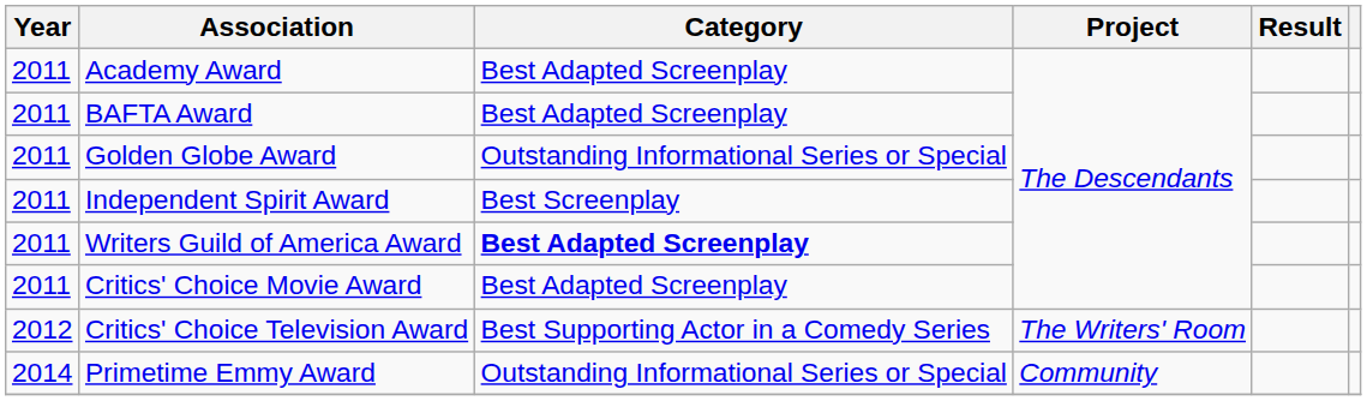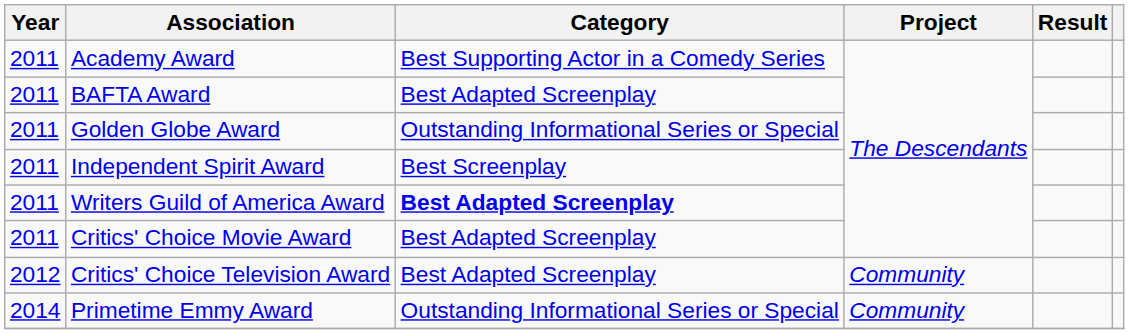 <table class="wikitable sortable">
 <tr>
 <th>Year</th>
 <th>Association</th>
 <th>Category</th>
 <th>Project</th>
 <th>Result</th>
 <th class=unsortable></th>
 </tr>
 <tr>
 <td><a href='#'>2011</a></td>
 <td><a href='#'>Academy Award</a></td>
-<td><a href='#'>Best Adapted Screenplay</a></td>
+<td><a href='#'>Best Supporting Actor in a Comedy Series</a></td>
 <td rowspan=6><em><a href='#'>The Descendants</a></em></td>
 <td></td>
 <td></td>
 </tr>
 <tr>
 <td><a href='#'>2011</a></td>
 <td><a href='#'>BAFTA Award</a></td>
 <td><a href='#'>Best Adapted Screenplay</a></td>
 <td></td>
 <td></td>
 </tr>
 <tr>
 <td><a href='#'>2011</a></td>
 <td><a href='#'>Golden Globe Award</a></td>
 <td><a href='#'>Outstanding Informational Series or Special</a></td>
 <td></td>
 <td></td>
 </tr>
 <tr>
 <td><a href='#'>2011</a></td>
 <td><a href='#'>Independent Spirit Award</a></td>
 <td><a href='#'>Best Screenplay</a></td>
 <td></td>
 <td></td>
 </tr>
 <tr>
 <td><a href='#'>2011</a></td>
 <td><a href='#'>Writers Guild of America Award</a></td>
 <td><strong><a href='#'>Best Adapted Screenplay</a></strong></td>
 <td></td>
 <td></td>
 </tr>
 <tr>
 <td><a href='#'>2011</a></td>
 <td><a href='#'>Critics' Choice Movie Award</a></td>
 <td><a href='#'>Best Adapted Screenplay</a></td>
 <td></td>
 <td></td>
 </tr>
 <tr>
 <td><a href='#'>2012</a></td>
 <td><a href='#'>Critics' Choice Television Award</a></td>
-<td><a href='#'>Best Supporting Actor in a Comedy Series</a></td>
-<td><em><a href='#'>The Writers' Room</a></em></td>
+<td><a href='#'>Best Adapted Screenplay</a></td>
+<td><em><a href='#'>Community</a></em></td>
 <td></td>
 <td></td>
 </tr>
 <tr>
 <td><a href='#'>2014</a></td>
 <td><a href='#'>Primetime Emmy Award</a></td>
 <td><a href='#'>Outstanding Informational Series or Special</a></td>
 <td><em><a href='#'>Community</a></em></td>
 <td></td>
 <td></td>
 </tr>
 <tr>
 </tr>
 </table>
